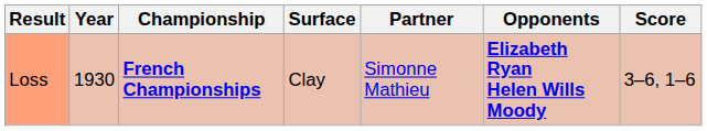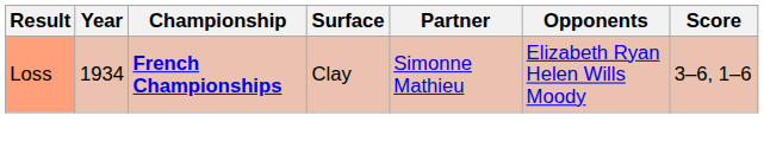 <table class="sortable wikitable">
 <tr>
 <th style="width:40px">Result</th>
 <th style="width:30px">Year</th>
 <th style="width:160px">Championship</th>
 <th style="width:50px">Surface</th>
 <th style="width:150px">Partner</th>
 <th style="width:150px">Opponents</th>
 <th style="width:90px" class="unsortable">Score</th>
 </tr>
 <tr style="background:#ebc2af;">
 <td style="background:#ffa07a;">Loss</td>
-<td>1930</td>
+<td>1934</td>
 <td><strong><a href='#'>French Championships</a></strong></td>
 <td>Clay</td>
 <td> <a href='#'>Simonne Mathieu</a></td>
-<td><strong> <a href='#'>Elizabeth Ryan</a> <br>  <a href='#'>Helen Wills Moody</a></strong></td>
+<td> <a href='#'>Elizabeth Ryan</a> <br>  <a href='#'>Helen Wills Moody</a></td>
 <td>3–6, 1–6</td>
 </tr>
 </table>
